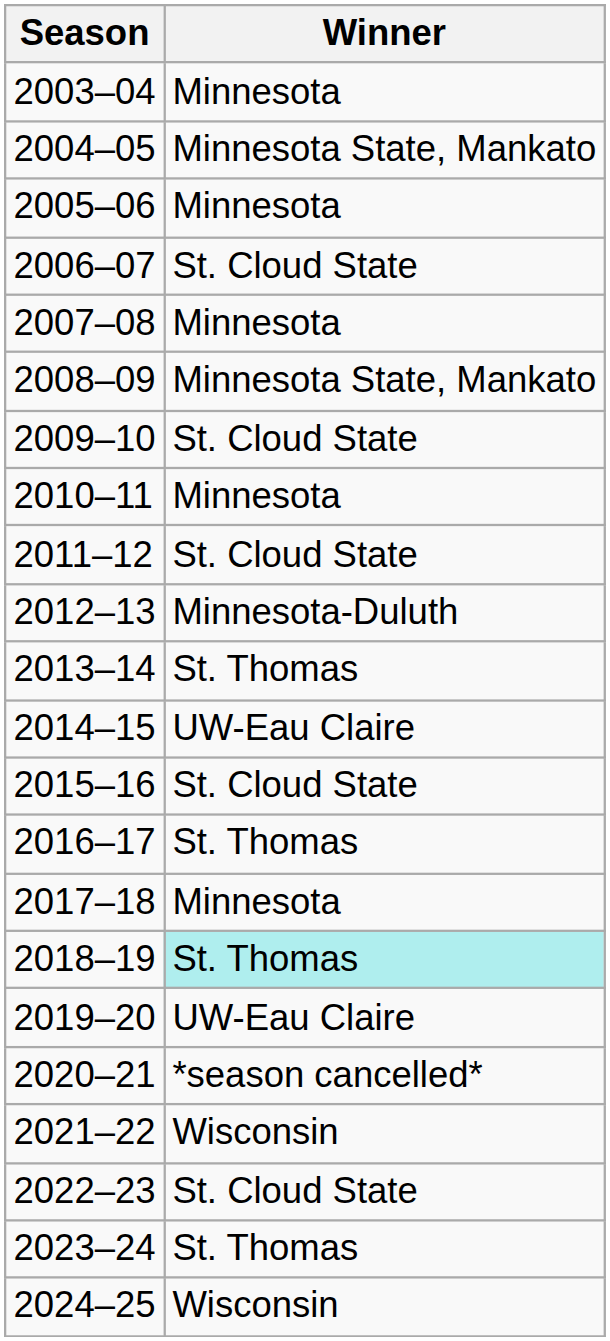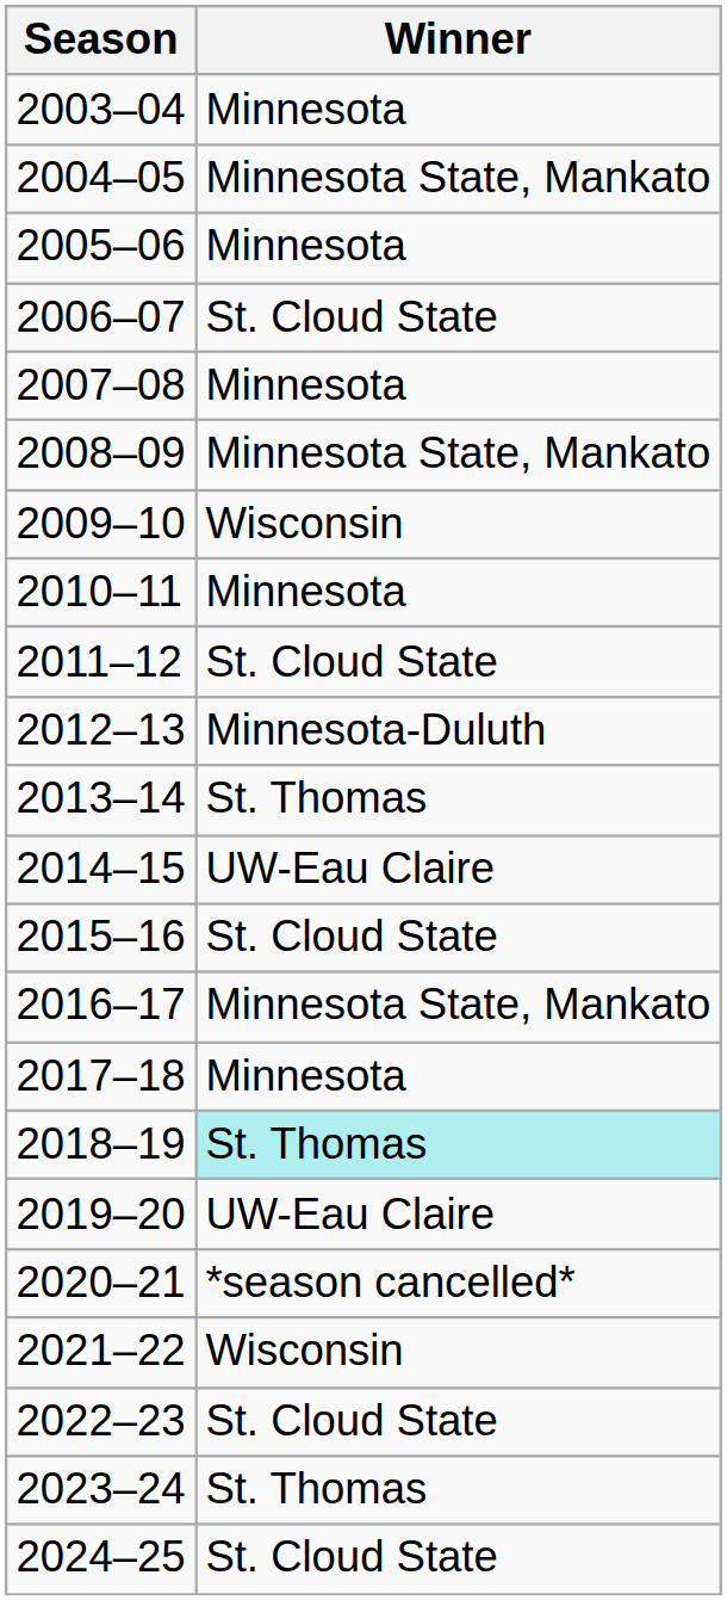 <table class="wikitable sortable">
 <tr>
 <th>Season</th>
 <th>Winner</th>
 </tr>
 <tr>
 <td>2003–04</td>
 <td>Minnesota</td>
 </tr>
 <tr>
 <td>2004–05</td>
 <td>Minnesota State, Mankato</td>
 </tr>
 <tr>
 <td>2005–06</td>
 <td>Minnesota</td>
 </tr>
 <tr>
 <td>2006–07</td>
 <td>St. Cloud State</td>
 </tr>
 <tr>
 <td>2007–08</td>
 <td>Minnesota</td>
 </tr>
 <tr>
 <td>2008–09</td>
 <td>Minnesota State, Mankato</td>
 </tr>
 <tr>
 <td>2009–10</td>
-<td>St. Cloud State</td>
+<td>Wisconsin</td>
 </tr>
 <tr>
 <td>2010–11</td>
 <td>Minnesota</td>
 </tr>
 <tr>
 <td>2011–12</td>
 <td>St. Cloud State</td>
 </tr>
 <tr>
 <td>2012–13</td>
 <td>Minnesota-Duluth</td>
 </tr>
 <tr>
 <td>2013–14</td>
 <td>St. Thomas</td>
 </tr>
 <tr>
 <td>2014–15</td>
 <td>UW-Eau Claire</td>
 </tr>
 <tr>
 <td>2015–16</td>
 <td>St. Cloud State</td>
 </tr>
 <tr>
 <td>2016–17</td>
-<td>St. Thomas</td>
+<td>Minnesota State, Mankato</td>
 </tr>
 <tr>
 <td>2017–18</td>
 <td>Minnesota</td>
 </tr>
 <tr>
 <td>2018–19</td>
 <td style="background: paleturquoise;">St. Thomas</td>
 </tr>
 <tr>
 <td>2019–20</td>
 <td>UW-Eau Claire</td>
 </tr>
 <tr>
 <td>2020–21</td>
 <td>*season cancelled*</td>
 </tr>
 <tr>
 <td>2021–22</td>
 <td>Wisconsin</td>
 </tr>
 <tr>
 <td>2022–23</td>
 <td>St. Cloud State</td>
 </tr>
 <tr>
 <td>2023–24</td>
 <td>St. Thomas</td>
 </tr>
 <tr>
 <td>2024–25</td>
-<td>Wisconsin</td>
+<td>St. Cloud State</td>
 </tr>
 <tr>
 </tr>
 </table>
